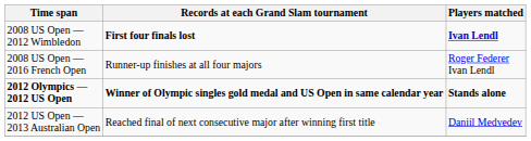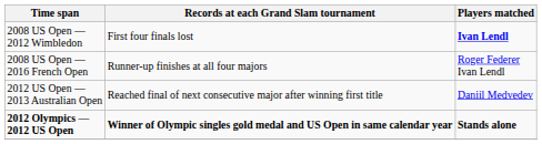 <table class="wikitable collapsible collapsed">
 <tr>
 <th>Time span</th>
 <th>Records at each Grand Slam tournament</th>
 <th>Players matched</th>
 </tr>
 <tr>
 <td>2008 US Open —<br> 2012 Wimbledon</td>
-<td><strong>First four finals lost</strong></td>
+<td>First four finals lost</td>
 <td><strong><a href='#'>Ivan Lendl</a></strong></td>
 </tr>
 <tr>
 <td>2008 US Open —<br> 2016 French Open</td>
 <td>Runner-up finishes at all four majors</td>
 <td><a href='#'>Roger Federer</a><br>Ivan Lendl</td>
 </tr>
 <tr>
+<td>2012 US Open —<br> 2013 Australian Open</td>
+<td>Reached final of next consecutive major after winning first title</td>
+<td><a href='#'>Daniil Medvedev</a></td>
+</tr>
+<tr>
 <td><strong>2012 Olympics —<br> 2012 US Open</strong></td>
 <td><strong>Winner of Olympic singles gold medal and US Open in same calendar year</strong></td>
 <td><strong>Stands alone</strong></td>
 </tr>
 <tr>
-<td>2012 US Open —<br> 2013 Australian Open</td>
-<td>Reached final of next consecutive major after winning first title</td>
-<td><a href='#'>Daniil Medvedev</a></td>
-</tr>
-<tr>
 </tr>
 </table>
